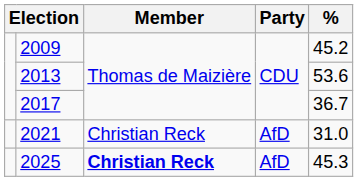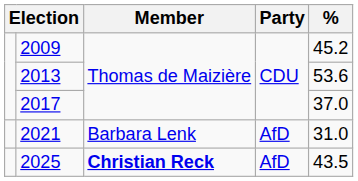 <table class=wikitable>
 <tr>
 <th colspan=2>Election</th>
 <th>Member</th>
 <th>Party</th>
 <th>%</th>
 </tr>
 <tr>
 <td rowspan=3 bgcolor=></td>
 <td><a href='#'>2009</a></td>
 <td rowspan=3><a href='#'>Thomas de Maizière</a></td>
 <td rowspan=3><a href='#'>CDU</a></td>
 <td align=right>45.2</td>
 </tr>
 <tr>
 <td><a href='#'>2013</a></td>
 <td align=right>53.6</td>
 </tr>
 <tr>
 <td><a href='#'>2017</a></td>
-<td align=right>36.7</td>
+<td align=right>37.0</td>
 </tr>
 <tr>
 <td bgcolor=></td>
 <td><a href='#'>2021</a></td>
-<td><a href='#'>Christian Reck</a></td>
+<td><a href='#'>Barbara Lenk</a></td>
 <td><a href='#'>AfD</a></td>
 <td align=right>31.0</td>
 </tr>
 <tr>
 <td bgcolor=></td>
 <td><a href='#'>2025</a></td>
 <td><strong><a href='#'>Christian Reck</a></strong></td>
 <td><a href='#'>AfD</a></td>
-<td align=right>45.3</td>
+<td align=right>43.5</td>
 </tr>
 </table>
